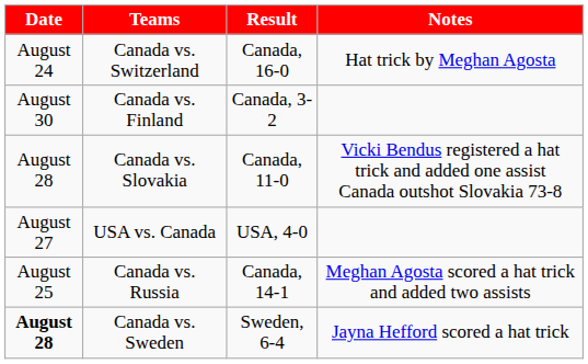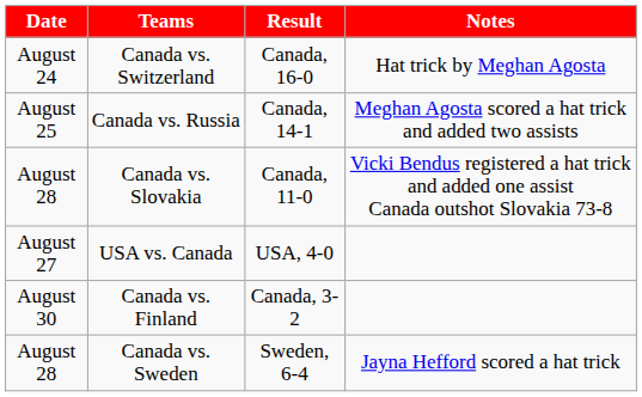 <table class="wikitable" style="width:80%;">
 <tr style="text-align:center; background:red; color:#fff;">
 <td><strong>Date</strong></td>
 <td><strong>Teams</strong></td>
 <td><strong>Result</strong></td>
 <td><strong>Notes</strong></td>
 </tr>
 <tr style="text-align:center;" bgcolor="">
 <td>August 24</td>
 <td>Canada vs. Switzerland</td>
 <td>Canada, 16-0</td>
 <td>Hat trick by <a href='#'>Meghan Agosta</a></td>
 </tr>
 <tr style="text-align:center;" bgcolor="">
-<td>August 30</td>
-<td>Canada vs. Finland</td>
-<td>Canada, 3-2</td>
-<td></td>
+<td>August 25</td>
+<td>Canada vs. Russia</td>
+<td>Canada, 14-1</td>
+<td><a href='#'>Meghan Agosta</a> scored a hat trick and added two assists</td>
 </tr>
 <tr style="text-align:center;" bgcolor="">
 <td>August 28</td>
 <td>Canada vs. Slovakia</td>
 <td>Canada, 11-0</td>
 <td><a href='#'>Vicki Bendus</a> registered a hat trick and added one assist<br>Canada outshot Slovakia 73-8</td>
 </tr>
 <tr style="text-align:center;" bgcolor="">
 <td>August 27</td>
 <td>USA vs. Canada</td>
 <td>USA, 4-0</td>
 <td></td>
 </tr>
 <tr style="text-align:center;" bgcolor="">
-<td>August 25</td>
-<td>Canada vs. Russia</td>
-<td>Canada, 14-1</td>
-<td><a href='#'>Meghan Agosta</a> scored a hat trick and added two assists</td>
+<td>August 30</td>
+<td>Canada vs. Finland</td>
+<td>Canada, 3-2</td>
+<td></td>
 </tr>
 <tr style="text-align:center;" bgcolor="">
-<td><strong>August 28</strong></td>
+<td>August 28</td>
 <td>Canada vs. Sweden</td>
 <td>Sweden, 6-4</td>
 <td><a href='#'>Jayna Hefford</a> scored a hat trick</td>
 </tr>
 </table>
